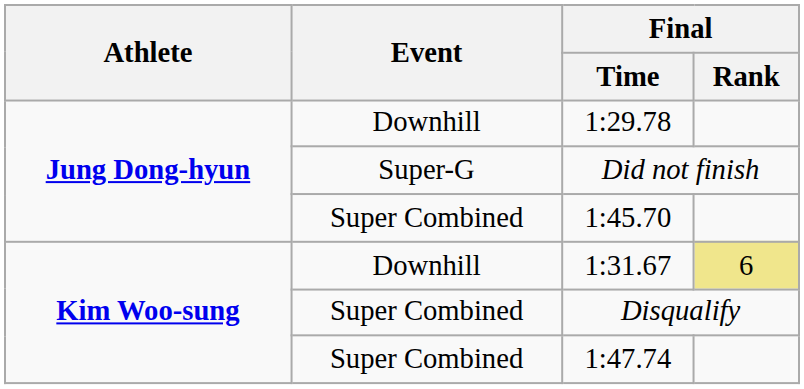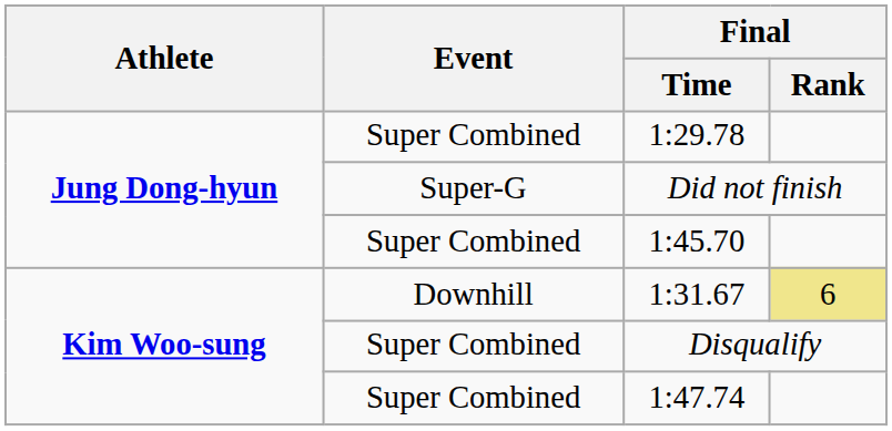 <table class="wikitable" style="font-size:90%; text-align:center; width:400px">
 <tr>
 <th rowspan="2">Athlete</th>
 <th rowspan="2">Event</th>
 <th colspan="2">Final</th>
 </tr>
 <tr>
 <th>Time</th>
 <th>Rank</th>
 </tr>
 <tr>
 <td rowspan=3><strong><a href='#'>Jung Dong-hyun</a></strong></td>
-<td>Downhill</td>
+<td>Super Combined</td>
 <td>1:29.78</td>
 <td></td>
 </tr>
 <tr>
 <td>Super-G</td>
 <td colspan=2><em>Did not finish</em></td>
 </tr>
 <tr>
 <td>Super Combined</td>
 <td>1:45.70</td>
 <td></td>
 </tr>
 <tr>
 <td rowspan=3><strong><a href='#'>Kim Woo-sung</a></strong></td>
 <td>Downhill</td>
 <td>1:31.67</td>
 <td style="background: khaki;">6</td>
 </tr>
 <tr>
 <td>Super Combined</td>
 <td colspan=2><em>Disqualify</em></td>
 </tr>
 <tr>
 <td>Super Combined</td>
 <td>1:47.74</td>
 <td></td>
 </tr>
 </table>
